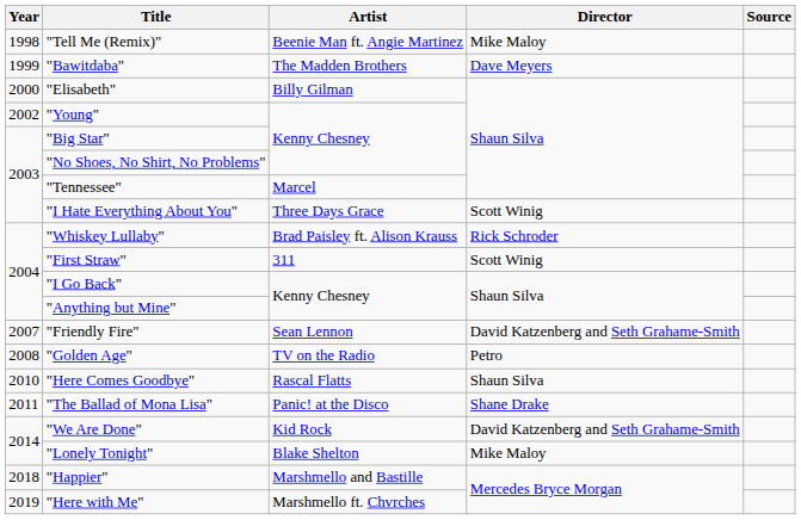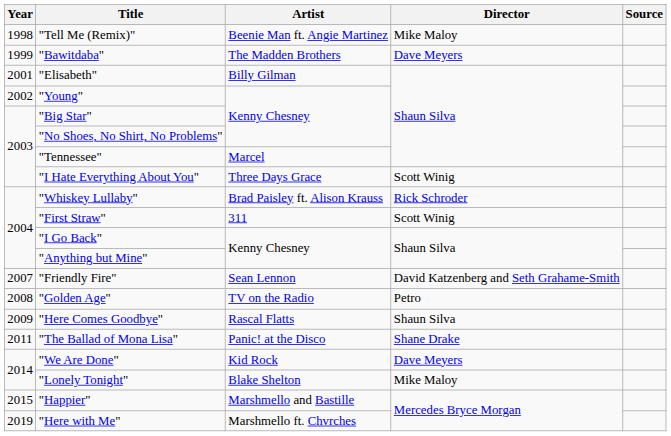 <table class="wikitable">
 <tr>
 <th>Year</th>
 <th>Title</th>
 <th>Artist</th>
 <th>Director</th>
 <th>Source</th>
 </tr>
 <tr>
 <td>1998</td>
 <td>"Tell Me (Remix)"</td>
 <td><a href='#'>Beenie Man</a> ft. <a href='#'>Angie Martinez</a></td>
 <td>Mike Maloy</td>
 <td></td>
 </tr>
 <tr>
 <td>1999</td>
 <td>"<a href='#'>Bawitdaba</a>"</td>
 <td><a href='#'>The Madden Brothers</a></td>
 <td><a href='#'>Dave Meyers</a></td>
 <td></td>
 </tr>
 <tr>
-<td>2000</td>
+<td>2001</td>
 <td>"Elisabeth"</td>
 <td><a href='#'>Billy Gilman</a></td>
 <td rowspan=5><a href='#'>Shaun Silva</a></td>
 <td></td>
 </tr>
 <tr>
 <td>2002</td>
 <td>"<a href='#'>Young</a>"</td>
 <td rowspan=3><a href='#'>Kenny Chesney</a></td>
 <td></td>
 </tr>
 <tr>
 <td rowspan=4>2003</td>
 <td>"<a href='#'>Big Star</a>"</td>
 <td></td>
 </tr>
 <tr>
 <td>"<a href='#'>No Shoes, No Shirt, No Problems</a>"</td>
 <td></td>
 </tr>
 <tr>
 <td>"Tennessee"</td>
 <td><a href='#'>Marcel</a></td>
 <td></td>
 </tr>
 <tr>
 <td>"<a href='#'>I Hate Everything About You</a>"</td>
 <td><a href='#'>Three Days Grace</a></td>
 <td>Scott Winig</td>
 <td></td>
 </tr>
 <tr>
 <td rowspan=4>2004</td>
 <td>"<a href='#'>Whiskey Lullaby</a>"</td>
 <td><a href='#'>Brad Paisley</a> ft. <a href='#'>Alison Krauss</a></td>
 <td><a href='#'>Rick Schroder</a></td>
 <td></td>
 </tr>
 <tr>
 <td>"<a href='#'>First Straw</a>"</td>
 <td><a href='#'>311</a></td>
 <td>Scott Winig</td>
 <td></td>
 </tr>
 <tr>
 <td>"<a href='#'>I Go Back</a>"</td>
 <td rowspan=2>Kenny Chesney</td>
 <td rowspan=2>Shaun Silva</td>
 <td></td>
 </tr>
 <tr>
 <td>"<a href='#'>Anything but Mine</a>"</td>
 <td></td>
 </tr>
 <tr>
 <td>2007</td>
 <td>"Friendly Fire"</td>
 <td><a href='#'>Sean Lennon</a></td>
 <td>David Katzenberg and <a href='#'>Seth Grahame-Smith</a></td>
 <td></td>
 </tr>
 <tr>
 <td>2008</td>
 <td>"<a href='#'>Golden Age</a>"</td>
 <td><a href='#'>TV on the Radio</a></td>
 <td>Petro</td>
 <td></td>
 </tr>
 <tr>
-<td>2010</td>
+<td>2009</td>
 <td>"<a href='#'>Here Comes Goodbye</a>"</td>
 <td><a href='#'>Rascal Flatts</a></td>
 <td>Shaun Silva</td>
 <td></td>
 </tr>
 <tr>
 <td>2011</td>
 <td>"<a href='#'>The Ballad of Mona Lisa</a>"</td>
 <td><a href='#'>Panic! at the Disco</a></td>
 <td><a href='#'>Shane Drake</a></td>
 <td></td>
 </tr>
 <tr>
 <td rowspan=2>2014</td>
 <td>"<a href='#'>We Are Done</a>"</td>
 <td><a href='#'>Kid Rock</a></td>
-<td>David Katzenberg and <a href='#'>Seth Grahame-Smith</a></td>
+<td><a href='#'>Dave Meyers</a></td>
 <td></td>
 </tr>
 <tr>
 <td>"<a href='#'>Lonely Tonight</a>"</td>
 <td><a href='#'>Blake Shelton</a></td>
 <td>Mike Maloy</td>
 <td></td>
 </tr>
 <tr>
-<td>2018</td>
+<td>2015</td>
 <td>"<a href='#'>Happier</a>"</td>
 <td><a href='#'>Marshmello</a> and <a href='#'>Bastille</a></td>
 <td rowspan=2><a href='#'>Mercedes Bryce Morgan</a></td>
 <td></td>
 </tr>
 <tr>
 <td>2019</td>
 <td>"<a href='#'>Here with Me</a>"</td>
 <td>Marshmello ft. <a href='#'>Chvrches</a></td>
 <td></td>
 </tr>
 </table>
